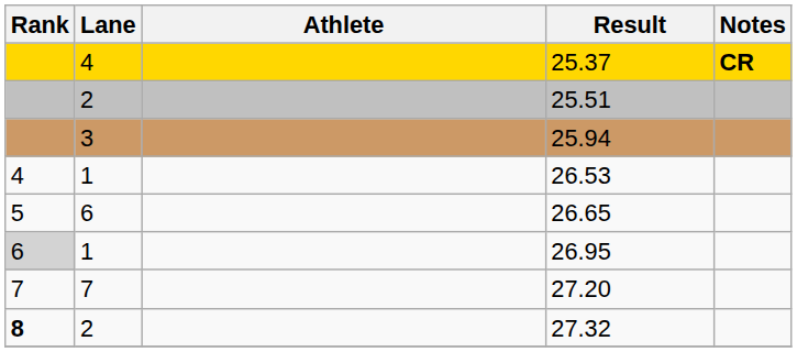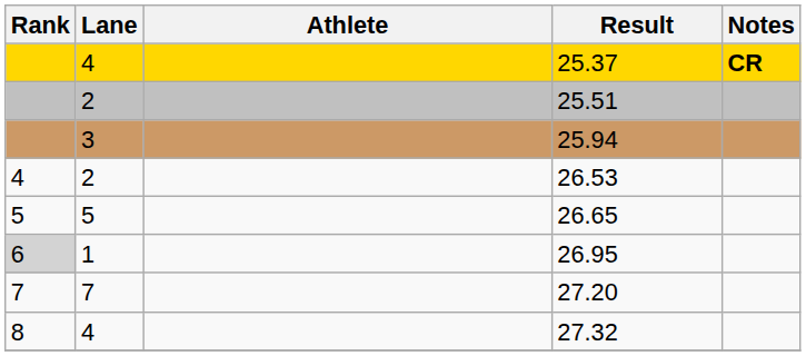 <table class="wikitable" style="font-size:95%" style="width:35em;" style="text-align:center">
 <tr>
 <th>Rank</th>
 <th>Lane</th>
 <th width=250>Athlete</th>
 <th width=100>Result</th>
 <th>Notes</th>
 </tr>
 <tr bgcolor=gold>
 <td></td>
 <td>4</td>
 <td align=left></td>
 <td>25.37</td>
 <td><strong>CR</strong></td>
 </tr>
 <tr bgcolor=silver>
 <td></td>
 <td>2</td>
 <td align=left></td>
 <td>25.51</td>
 <td></td>
 </tr>
 <tr bgcolor=cc9966>
 <td></td>
 <td>3</td>
 <td align=left></td>
 <td>25.94</td>
 <td></td>
 </tr>
 <tr>
 <td>4</td>
-<td>1</td>
+<td>2</td>
 <td align=left></td>
 <td>26.53</td>
 <td></td>
 </tr>
 <tr>
 <td>5</td>
-<td>6</td>
+<td>5</td>
 <td align=left></td>
 <td>26.65</td>
 <td></td>
 </tr>
 <tr>
 <td style="background: lightgrey;">6</td>
 <td>1</td>
 <td align=left></td>
 <td>26.95</td>
 <td></td>
 </tr>
 <tr>
 <td>7</td>
 <td>7</td>
 <td align=left></td>
 <td>27.20</td>
 <td></td>
 </tr>
 <tr>
-<td><strong>8</strong></td>
-<td>2</td>
+<td>8</td>
+<td>4</td>
 <td align=left></td>
 <td>27.32</td>
 <td></td>
 </tr>
 <tr>
 </tr>
 </table>
